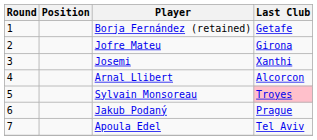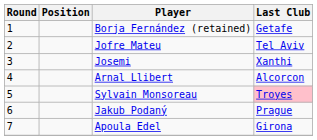 <table class="wikitable">
 <tr>
 <th>Round</th>
 <th>Position</th>
 <th>Player</th>
 <th>Last Club</th>
 </tr>
 <tr>
 <td>1</td>
 <td></td>
 <td> <a href='#'>Borja Fernández</a> (retained)</td>
 <td><a href='#'>Getafe</a></td>
 </tr>
 <tr>
 <td>2</td>
 <td></td>
 <td> <a href='#'>Jofre Mateu</a></td>
-<td><a href='#'>Girona</a></td>
+<td><a href='#'>Tel Aviv</a></td>
 </tr>
 <tr>
 <td>3</td>
 <td></td>
 <td> <a href='#'>Josemi</a></td>
 <td><a href='#'>Xanthi</a></td>
 </tr>
 <tr>
 <td>4</td>
 <td></td>
 <td> <a href='#'>Arnal Llibert</a></td>
 <td><a href='#'>Alcorcon</a></td>
 </tr>
 <tr>
 <td>5</td>
 <td></td>
 <td> <a href='#'>Sylvain Monsoreau</a></td>
 <td style="background: pink;"><a href='#'>Troyes</a></td>
 </tr>
 <tr>
 <td>6</td>
 <td></td>
 <td> <a href='#'>Jakub Podaný</a></td>
 <td><a href='#'>Prague</a></td>
 </tr>
 <tr>
 <td>7</td>
 <td></td>
 <td> <a href='#'>Apoula Edel</a></td>
-<td><a href='#'>Tel Aviv</a></td>
+<td><a href='#'>Girona</a></td>
 </tr>
 <tr>
 </tr>
 </table>
